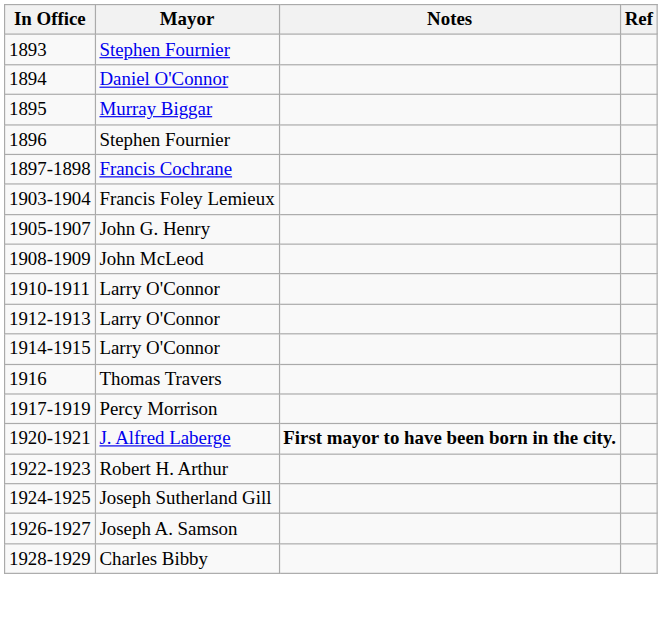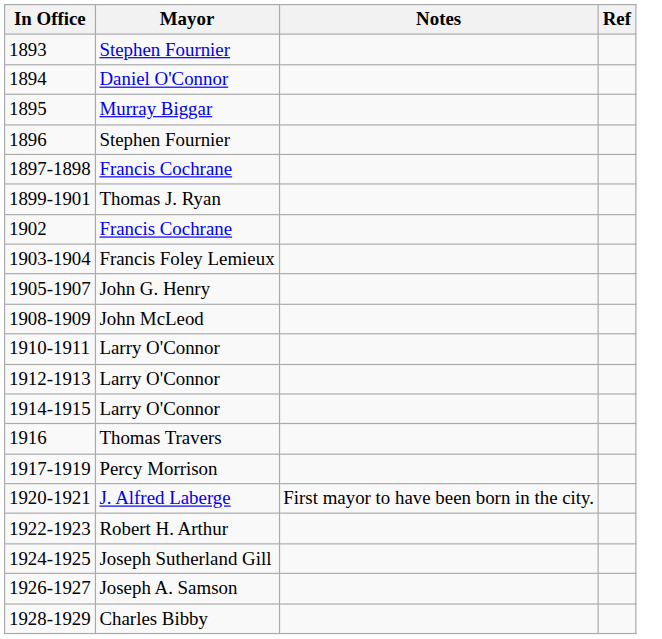 <table class="wikitable" |Style= "text-align:center; width: 80%;" colspan="4" bgcolor=003A2A">
 <tr>
 <th>In Office</th>
 <th>Mayor</th>
 <th>Notes</th>
 <th>Ref</th>
 </tr>
 <tr valign=top>
 <td>1893</td>
 <td><a href='#'>Stephen Fournier</a></td>
 <td></td>
 <td></td>
 </tr>
 <tr>
 <td>1894</td>
 <td><a href='#'>Daniel O'Connor</a></td>
 <td></td>
 <td></td>
 </tr>
 <tr>
 <td>1895</td>
 <td><a href='#'>Murray Biggar</a></td>
 <td></td>
 <td></td>
 </tr>
 <tr>
 <td>1896</td>
 <td>Stephen Fournier</td>
 <td></td>
 <td></td>
 </tr>
 <tr>
 <td>1897-1898</td>
+<td><a href='#'>Francis Cochrane</a></td>
+<td></td>
+<td></td>
+</tr>
+<tr>
+<td>1899-1901</td>
+<td>Thomas J. Ryan</td>
+<td></td>
+<td></td>
+</tr>
+<tr>
+<td>1902</td>
 <td><a href='#'>Francis Cochrane</a></td>
 <td></td>
 <td></td>
 </tr>
 <tr>
 <td>1903-1904</td>
 <td>Francis Foley Lemieux</td>
 <td></td>
 <td></td>
 </tr>
 <tr>
 <td>1905-1907</td>
 <td>John G. Henry</td>
 <td></td>
 <td></td>
 </tr>
 <tr>
 <td>1908-1909</td>
 <td>John McLeod</td>
 <td></td>
 <td></td>
 </tr>
 <tr>
 <td>1910-1911</td>
 <td>Larry O'Connor</td>
 <td></td>
 <td></td>
 </tr>
 <tr>
 <td>1912-1913</td>
 <td>Larry O'Connor</td>
 <td></td>
 <td></td>
 </tr>
 <tr>
 <td>1914-1915</td>
 <td>Larry O'Connor</td>
 <td></td>
 <td></td>
 </tr>
 <tr>
 <td>1916</td>
 <td>Thomas Travers</td>
 <td></td>
 <td></td>
 </tr>
 <tr>
 <td>1917-1919</td>
 <td>Percy Morrison</td>
 <td></td>
 <td></td>
 </tr>
 <tr>
 <td>1920-1921</td>
 <td><a href='#'>J. Alfred Laberge</a></td>
-<td><strong>First mayor to have been born in the city.</strong></td>
+<td>First mayor to have been born in the city.</td>
 <td></td>
 </tr>
 <tr>
 <td>1922-1923</td>
 <td>Robert H. Arthur</td>
 <td></td>
 <td></td>
 </tr>
 <tr>
 <td>1924-1925</td>
 <td>Joseph Sutherland Gill</td>
 <td></td>
 <td></td>
 </tr>
 <tr>
 <td>1926-1927</td>
 <td>Joseph A. Samson</td>
 <td></td>
 <td></td>
 </tr>
 <tr>
 <td>1928-1929</td>
 <td>Charles Bibby</td>
 <td></td>
 <td></td>
 </tr>
 </table>
